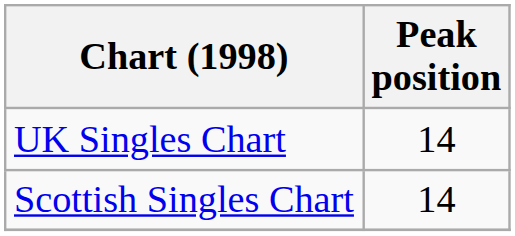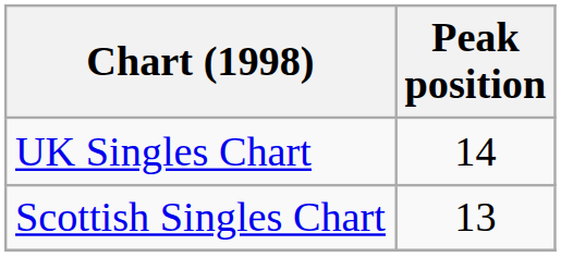 <table class="wikitable sortable">
 <tr>
 <th>Chart (1998)</th>
 <th>Peak<br>position</th>
 </tr>
 <tr>
 <td align="left"><a href='#'>UK Singles Chart</a></td>
 <td align="center">14</td>
 </tr>
 <tr>
 <td align="left"><a href='#'>Scottish Singles Chart</a></td>
-<td align="center">14</td>
+<td align="center">13</td>
 </tr>
 <tr>
 </tr>
 </table>
